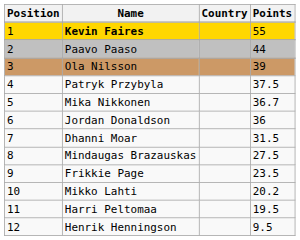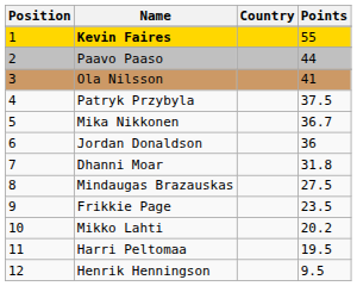 <table class="wikitable">
 <tr>
 <th>Position</th>
 <th>Name</th>
 <th>Country</th>
 <th>Points</th>
 </tr>
 <tr>
 </tr>
 <tr style="background:gold;">
 <td>1</td>
 <td><strong>Kevin Faires</strong></td>
 <td></td>
 <td>55</td>
 </tr>
 <tr>
 </tr>
 <tr style="background:silver;">
 <td>2</td>
 <td>Paavo Paaso</td>
 <td></td>
 <td>44</td>
 </tr>
 <tr>
 </tr>
 <tr style="background:#c96;">
 <td>3</td>
 <td>Ola Nilsson</td>
 <td></td>
-<td>39</td>
+<td>41</td>
 </tr>
 <tr>
 <td>4</td>
 <td>Patryk Przybyla</td>
 <td></td>
 <td>37.5</td>
 </tr>
 <tr>
 <td>5</td>
 <td>Mika Nikkonen</td>
 <td></td>
 <td>36.7</td>
 </tr>
 <tr>
 <td>6</td>
 <td>Jordan Donaldson</td>
 <td></td>
 <td>36</td>
 </tr>
 <tr>
 <td>7</td>
 <td>Dhanni Moar</td>
 <td></td>
-<td>31.5</td>
+<td>31.8</td>
 </tr>
 <tr>
 <td>8</td>
 <td>Mindaugas Brazauskas</td>
 <td></td>
 <td>27.5</td>
 </tr>
 <tr>
 <td>9</td>
 <td>Frikkie Page</td>
 <td></td>
 <td>23.5</td>
 </tr>
 <tr>
 <td>10</td>
 <td>Mikko Lahti</td>
 <td></td>
 <td>20.2</td>
 </tr>
 <tr>
 <td>11</td>
 <td>Harri Peltomaa</td>
 <td></td>
 <td>19.5</td>
 </tr>
 <tr>
 <td>12</td>
 <td>Henrik Henningson</td>
 <td></td>
 <td>9.5</td>
 </tr>
 </table>
